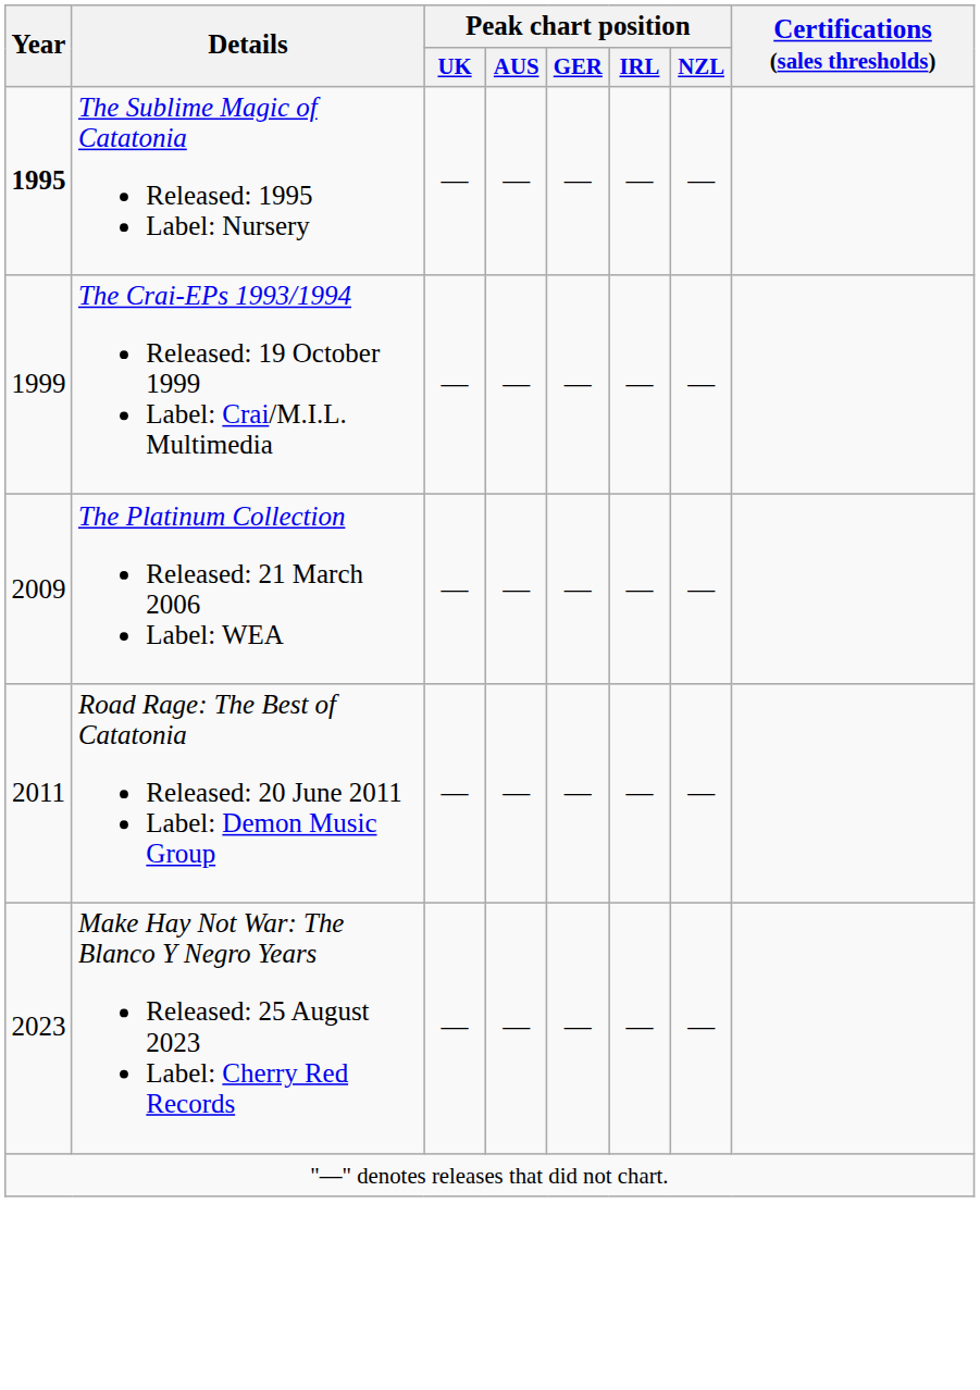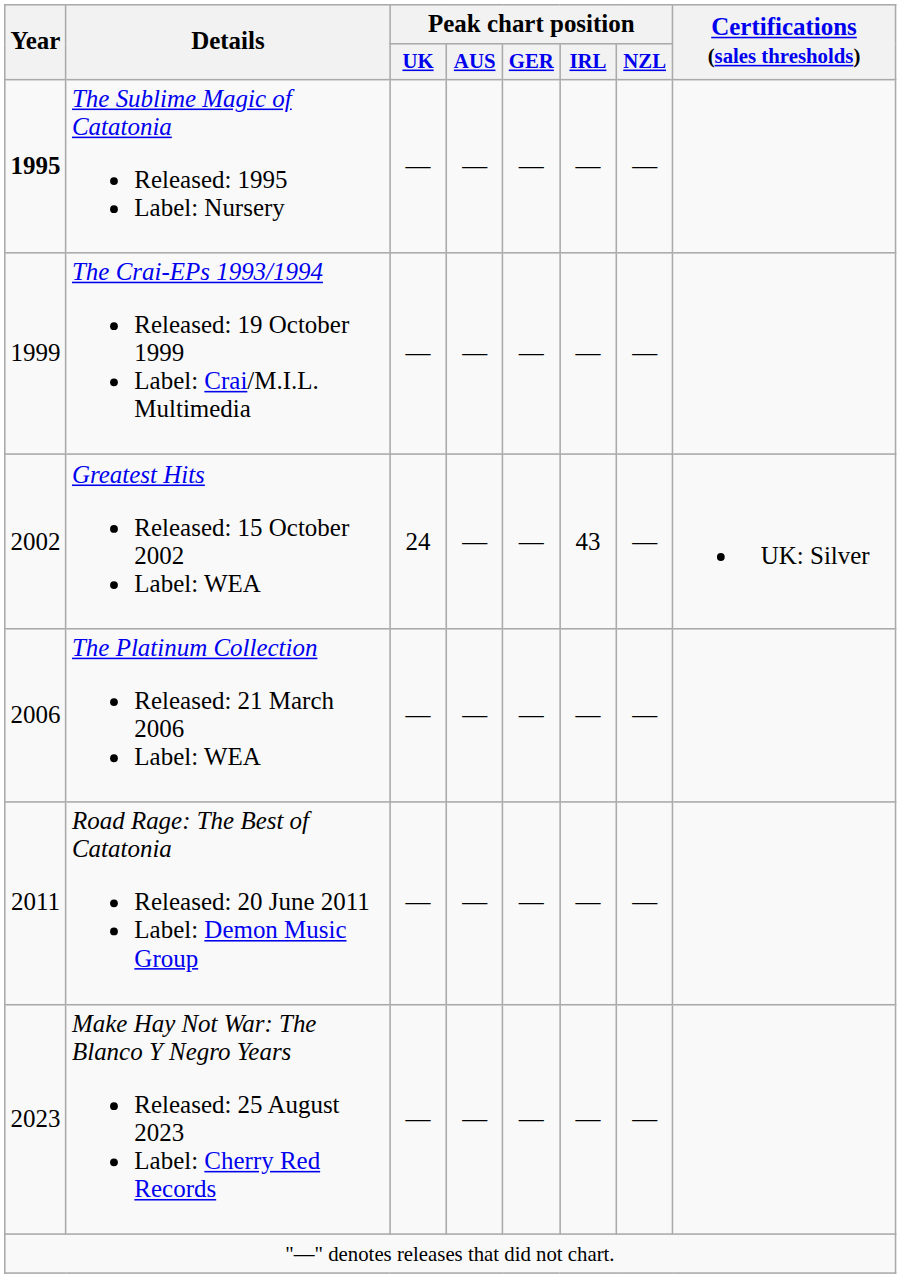 <table class="wikitable" style="text-align:center">
 <tr>
 <th rowspan="2">Year</th>
 <th rowspan="2" style="width:200px;">Details</th>
 <th colspan="5">Peak chart position</th>
 <th rowspan="2" style="width:135px;"><a href='#'>Certifications</a><br><small>(<a href='#'>sales thresholds</a>)</small></th>
 </tr>
 <tr style="font-size:smaller; line-height:1.2">
 <th width="30"><a href='#'>UK</a><br></th>
 <th width="30"><a href='#'>AUS</a><br></th>
 <th width="30"><a href='#'>GER</a><br></th>
 <th width="30"><a href='#'>IRL</a><br></th>
 <th width="30"><a href='#'>NZL</a><br></th>
 </tr>
 <tr>
 <td><strong>1995</strong></td>
 <td align="left"><em><a href='#'>The Sublime Magic of Catatonia</a></em><br><ul><li>Released: 1995</li><li>Label: Nursery</li></ul></td>
 <td>—</td>
 <td>—</td>
 <td>—</td>
 <td>—</td>
 <td>—</td>
 <td></td>
 </tr>
 <tr>
 <td>1999</td>
 <td align="left"><em><a href='#'>The Crai-EPs 1993/1994</a></em><br><ul><li>Released: 19 October 1999</li><li>Label: <a href='#'>Crai</a>/M.I.L. Multimedia</li></ul></td>
 <td>—</td>
 <td>—</td>
 <td>—</td>
 <td>—</td>
 <td>—</td>
 <td></td>
 </tr>
 <tr>
-<td>2009</td>
+<td>2002</td>
+<td align="left"><em><a href='#'>Greatest Hits</a></em><br><ul><li>Released: 15 October 2002</li><li>Label: WEA</li></ul></td>
+<td>24</td>
+<td>—</td>
+<td>—</td>
+<td>43</td>
+<td>—</td>
+<td><br><ul><li>UK: Silver</li></ul></td>
+</tr>
+<tr>
+<td>2006</td>
 <td align="left"><em><a href='#'>The Platinum Collection</a></em><br><ul><li>Released: 21 March 2006</li><li>Label: WEA</li></ul></td>
 <td>—</td>
 <td>—</td>
 <td>—</td>
 <td>—</td>
 <td>—</td>
 <td></td>
 </tr>
 <tr>
 <td>2011</td>
 <td align="left"><em>Road Rage: The Best of Catatonia</em><br><ul><li>Released: 20 June 2011</li><li>Label: <a href='#'>Demon Music Group</a></li></ul></td>
 <td>—</td>
 <td>—</td>
 <td>—</td>
 <td>—</td>
 <td>—</td>
 <td></td>
 </tr>
 <tr>
 <td>2023</td>
 <td align="left"><em>Make Hay Not War: The Blanco Y Negro Years</em><br><ul><li>Released: 25 August 2023</li><li>Label: <a href='#'>Cherry Red Records</a></li></ul></td>
 <td>—</td>
 <td>—</td>
 <td>—</td>
 <td>—</td>
 <td>—</td>
 <td></td>
 </tr>
 <tr>
 <td colspan="8"><small> "—" denotes releases that did not chart.</small></td>
 </tr>
 </table>
